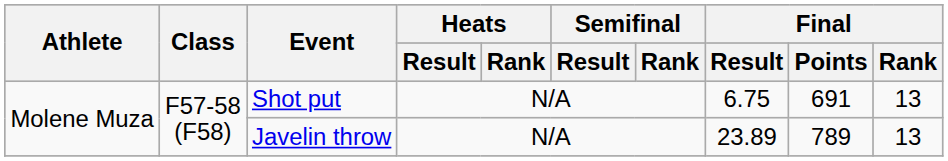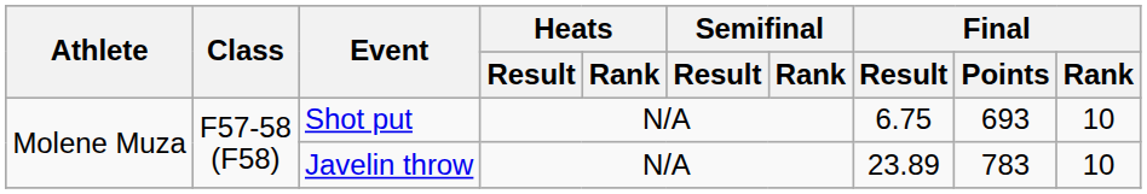 <table class=wikitable style="font-size:90%">
 <tr>
 <th rowspan="2">Athlete</th>
 <th rowspan="2">Class</th>
 <th rowspan="2">Event</th>
 <th colspan="2">Heats</th>
 <th colspan="2">Semifinal</th>
 <th colspan="3">Final</th>
 </tr>
 <tr>
 <th>Result</th>
 <th>Rank</th>
 <th>Result</th>
 <th>Rank</th>
 <th>Result</th>
 <th>Points</th>
 <th>Rank</th>
 </tr>
 <tr>
 <td rowspan="2">Molene Muza</td>
 <td align="center" rowspan="2">F57-58<br>(F58)</td>
 <td><a href='#'>Shot put</a></td>
 <td align="center" colspan="4">N/A</td>
 <td align="center">6.75</td>
-<td align="center">691</td>
-<td align="center">13</td>
+<td align="center">693</td>
+<td align="center">10</td>
 </tr>
 <tr>
 <td><a href='#'>Javelin throw</a></td>
 <td align="center" colspan="4">N/A</td>
 <td align="center">23.89</td>
-<td align="center">789</td>
-<td align="center">13</td>
+<td align="center">783</td>
+<td align="center">10</td>
 </tr>
 </table>
